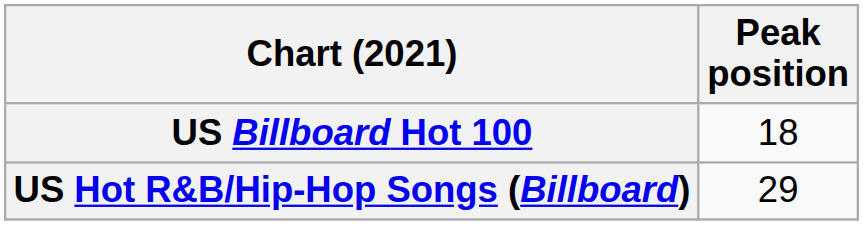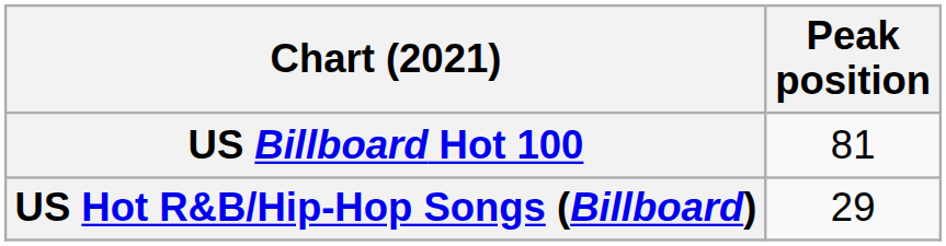 <table class="wikitable sortable plainrowheaders" style="text-align:center">
 <tr>
 <th scope="col">Chart (2021)</th>
 <th scope="col">Peak<br>position</th>
 </tr>
 <tr>
 <th scope="row">US <a href='#'><em>Billboard</em> Hot 100</a></th>
-<td>18</td>
+<td>81</td>
 </tr>
 <tr>
 <th scope="row">US <a href='#'>Hot R&B/Hip-Hop Songs</a> (<em><a href='#'>Billboard</a></em>)</th>
 <td>29</td>
 </tr>
 </table>
